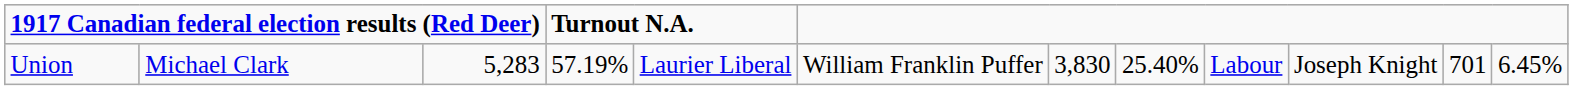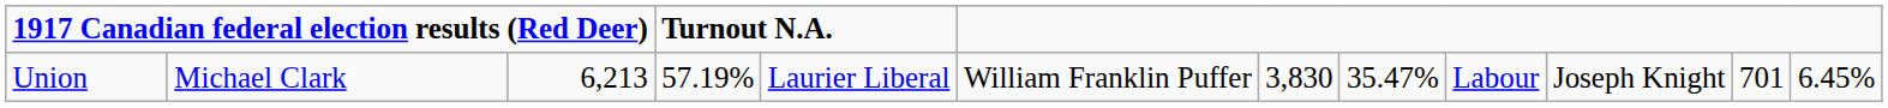 <table class="wikitable" border="1">
 <tr>
 <td colspan="3" align=center><strong><a href='#'>1917 Canadian federal election</a> results (<a href='#'>Red Deer</a>)</strong></td>
 <td colspan="2"><span><strong>Turnout N.A.</strong></span></td>
 </tr>
 <tr>
 <td><a href='#'>Union</a></td>
 <td><a href='#'>Michael Clark</a></td>
-<td align="right">5,283</td>
+<td align="right">6,213</td>
 <td align="right">57.19%<br></td>
 <td><a href='#'>Laurier Liberal</a></td>
 <td>William Franklin Puffer</td>
 <td align="right">3,830</td>
-<td align="right">25.40%<br></td>
+<td align="right">35.47%<br></td>
 <td><a href='#'>Labour</a></td>
 <td>Joseph Knight</td>
 <td align="right">701</td>
 <td align="right">6.45%</td>
 </tr>
 </table>
